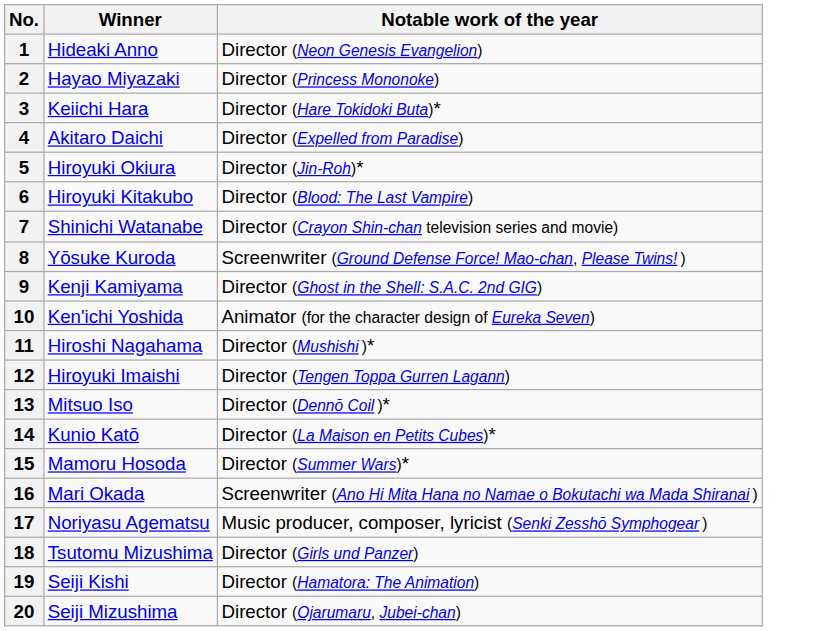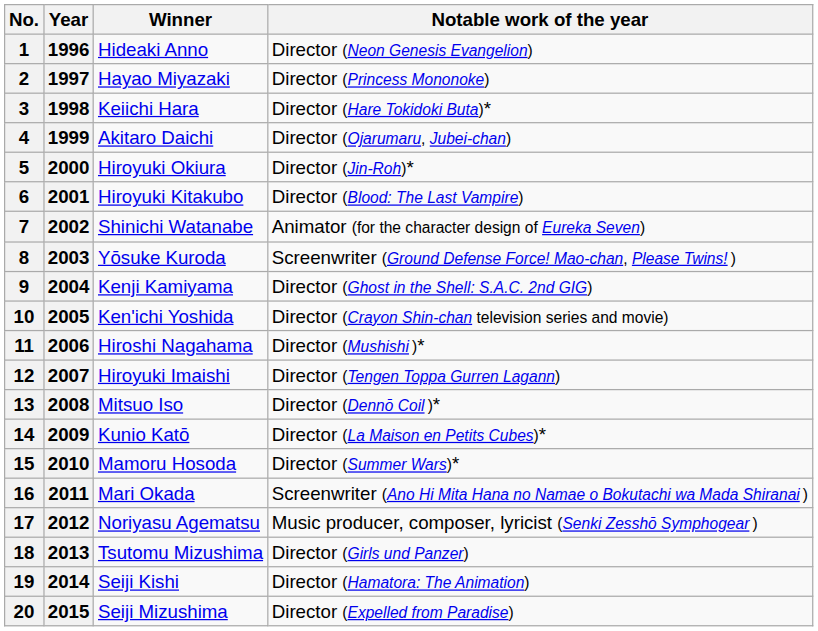 <table class="wikitable" style="font-size: 95%;">
 <tr>
 <th>No.</th>
+<th>Year</th>
 <th>Winner</th>
 <th>Notable work of the year</th>
 </tr>
 <tr>
 <th>1</th>
+<th>1996</th>
 <td><a href='#'>Hideaki Anno</a></td>
 <td>Director <small>(<em><a href='#'>Neon Genesis Evangelion</a></em>)</small></td>
 </tr>
 <tr>
 <th>2</th>
+<th>1997</th>
 <td><a href='#'>Hayao Miyazaki</a></td>
 <td>Director <small>(<em><a href='#'>Princess Mononoke</a></em>)</small></td>
 </tr>
 <tr>
 <th>3</th>
+<th>1998</th>
 <td><a href='#'>Keiichi Hara</a></td>
 <td>Director <small>(<em><a href='#'>Hare Tokidoki Buta</a></em>)</small>*</td>
 </tr>
 <tr>
 <th>4</th>
+<th>1999</th>
 <td><a href='#'>Akitaro Daichi</a></td>
-<td>Director <small>(<em><a href='#'>Expelled from Paradise</a></em>)</small></td>
+<td>Director <small>(<em><a href='#'>Ojarumaru</a></em>, <em><a href='#'>Jubei-chan</a></em>)</small></td>
 </tr>
 <tr>
 <th>5</th>
+<th>2000</th>
 <td><a href='#'>Hiroyuki Okiura</a></td>
 <td>Director <small>(<em><a href='#'>Jin-Roh</a></em>)</small>*</td>
 </tr>
 <tr>
 <th>6</th>
+<th>2001</th>
 <td><a href='#'>Hiroyuki Kitakubo</a></td>
 <td>Director <small>(<em><a href='#'>Blood: The Last Vampire</a></em>)</small></td>
 </tr>
 <tr>
 <th>7</th>
+<th>2002</th>
 <td><a href='#'>Shinichi Watanabe</a></td>
-<td>Director <small>(<em><a href='#'>Crayon Shin-chan</a></em> television series and movie)</small></td>
+<td>Animator <small>(for the character design of <em><a href='#'>Eureka Seven</a></em>)</small></td>
 </tr>
 <tr>
 <th>8</th>
+<th>2003</th>
 <td><a href='#'>Yōsuke Kuroda</a></td>
 <td>Screenwriter <small>(<em><a href='#'>Ground Defense Force! Mao-chan</a></em>, <em><a href='#'>Please Twins!</a></em> )</small></td>
 </tr>
 <tr>
 <th>9</th>
+<th>2004</th>
 <td><a href='#'>Kenji Kamiyama</a></td>
 <td>Director <small>(<em><a href='#'>Ghost in the Shell: S.A.C. 2nd GIG</a></em>)</small></td>
 </tr>
 <tr>
 <th>10</th>
+<th>2005</th>
 <td><a href='#'>Ken'ichi Yoshida</a></td>
-<td>Animator <small>(for the character design of <em><a href='#'>Eureka Seven</a></em>)</small></td>
+<td>Director <small>(<em><a href='#'>Crayon Shin-chan</a></em> television series and movie)</small></td>
 </tr>
 <tr>
 <th>11</th>
+<th>2006</th>
 <td><a href='#'>Hiroshi Nagahama</a></td>
 <td>Director <small>(<em><a href='#'>Mushishi</a></em> )</small>*</td>
 </tr>
 <tr>
 <th>12</th>
+<th>2007</th>
 <td><a href='#'>Hiroyuki Imaishi</a></td>
 <td>Director <small>(<em><a href='#'>Tengen Toppa Gurren Lagann</a></em>)</small></td>
 </tr>
 <tr>
 <th>13</th>
+<th>2008</th>
 <td><a href='#'>Mitsuo Iso</a></td>
 <td>Director <small>(<em><a href='#'>Dennō Coil</a></em> )</small>*</td>
 </tr>
 <tr>
 <th>14</th>
+<th>2009</th>
 <td><a href='#'>Kunio Katō</a></td>
 <td>Director <small>(<em><a href='#'>La Maison en Petits Cubes</a></em>)</small>*</td>
 </tr>
 <tr>
 <th>15</th>
+<th>2010</th>
 <td><a href='#'>Mamoru Hosoda</a></td>
 <td>Director <small>(<em><a href='#'>Summer Wars</a></em>)</small>*</td>
 </tr>
 <tr>
 <th>16</th>
+<th>2011</th>
 <td><a href='#'>Mari Okada</a></td>
 <td>Screenwriter <small>(<em><a href='#'>Ano Hi Mita Hana no Namae o Bokutachi wa Mada Shiranai</a></em> )</small></td>
 </tr>
 <tr>
 <th>17</th>
+<th>2012</th>
 <td><a href='#'>Noriyasu Agematsu</a></td>
 <td>Music producer, composer, lyricist <small>(<em><a href='#'>Senki Zesshō Symphogear</a></em> )</small></td>
 </tr>
 <tr>
 <th>18</th>
+<th>2013</th>
 <td><a href='#'>Tsutomu Mizushima</a></td>
 <td>Director <small>(<em><a href='#'>Girls und Panzer</a></em>)</small></td>
 </tr>
 <tr>
 <th>19</th>
+<th>2014</th>
 <td><a href='#'>Seiji Kishi</a></td>
 <td>Director <small>(<em><a href='#'>Hamatora: The Animation</a></em>)</small></td>
 </tr>
 <tr>
 <th>20</th>
+<th>2015</th>
 <td><a href='#'>Seiji Mizushima</a></td>
-<td>Director <small>(<em><a href='#'>Ojarumaru</a></em>, <em><a href='#'>Jubei-chan</a></em>)</small></td>
+<td>Director <small>(<em><a href='#'>Expelled from Paradise</a></em>)</small></td>
 </tr>
 </table>
